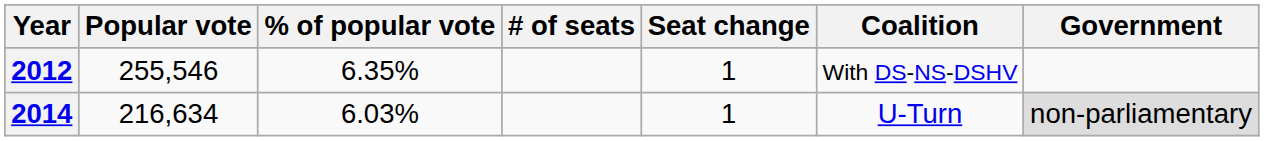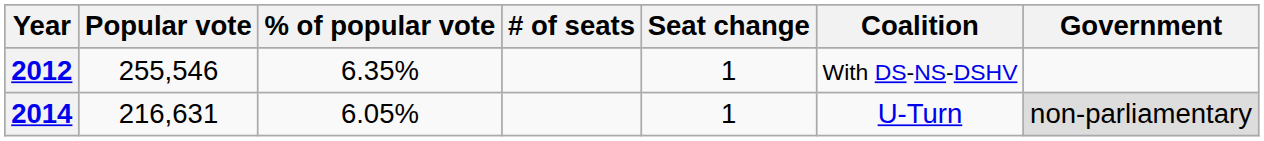 <table class="wikitable sortable" style="text-align:center">
 <tr>
 <th>Year</th>
 <th>Popular vote</th>
 <th>% of popular vote</th>
 <th># of seats</th>
 <th>Seat change</th>
 <th>Coalition</th>
 <th>Government</th>
 </tr>
 <tr>
 <th><a href='#'>2012</a></th>
 <td>255,546</td>
 <td>6.35%</td>
 <td></td>
 <td> 1</td>
 <td><small>With <a href='#'>DS</a>-<a href='#'>NS</a>-<a href='#'>DSHV</a></small></td>
 <td></td>
 </tr>
 <tr>
 <th><a href='#'>2014</a></th>
-<td>216,634</td>
-<td>6.03%</td>
+<td>216,631</td>
+<td>6.05%</td>
 <td></td>
 <td> 1</td>
 <td><a href='#'>U-Turn</a></td>
 <td style="background:#ddd;">non-parliamentary</td>
 </tr>
 </table>
